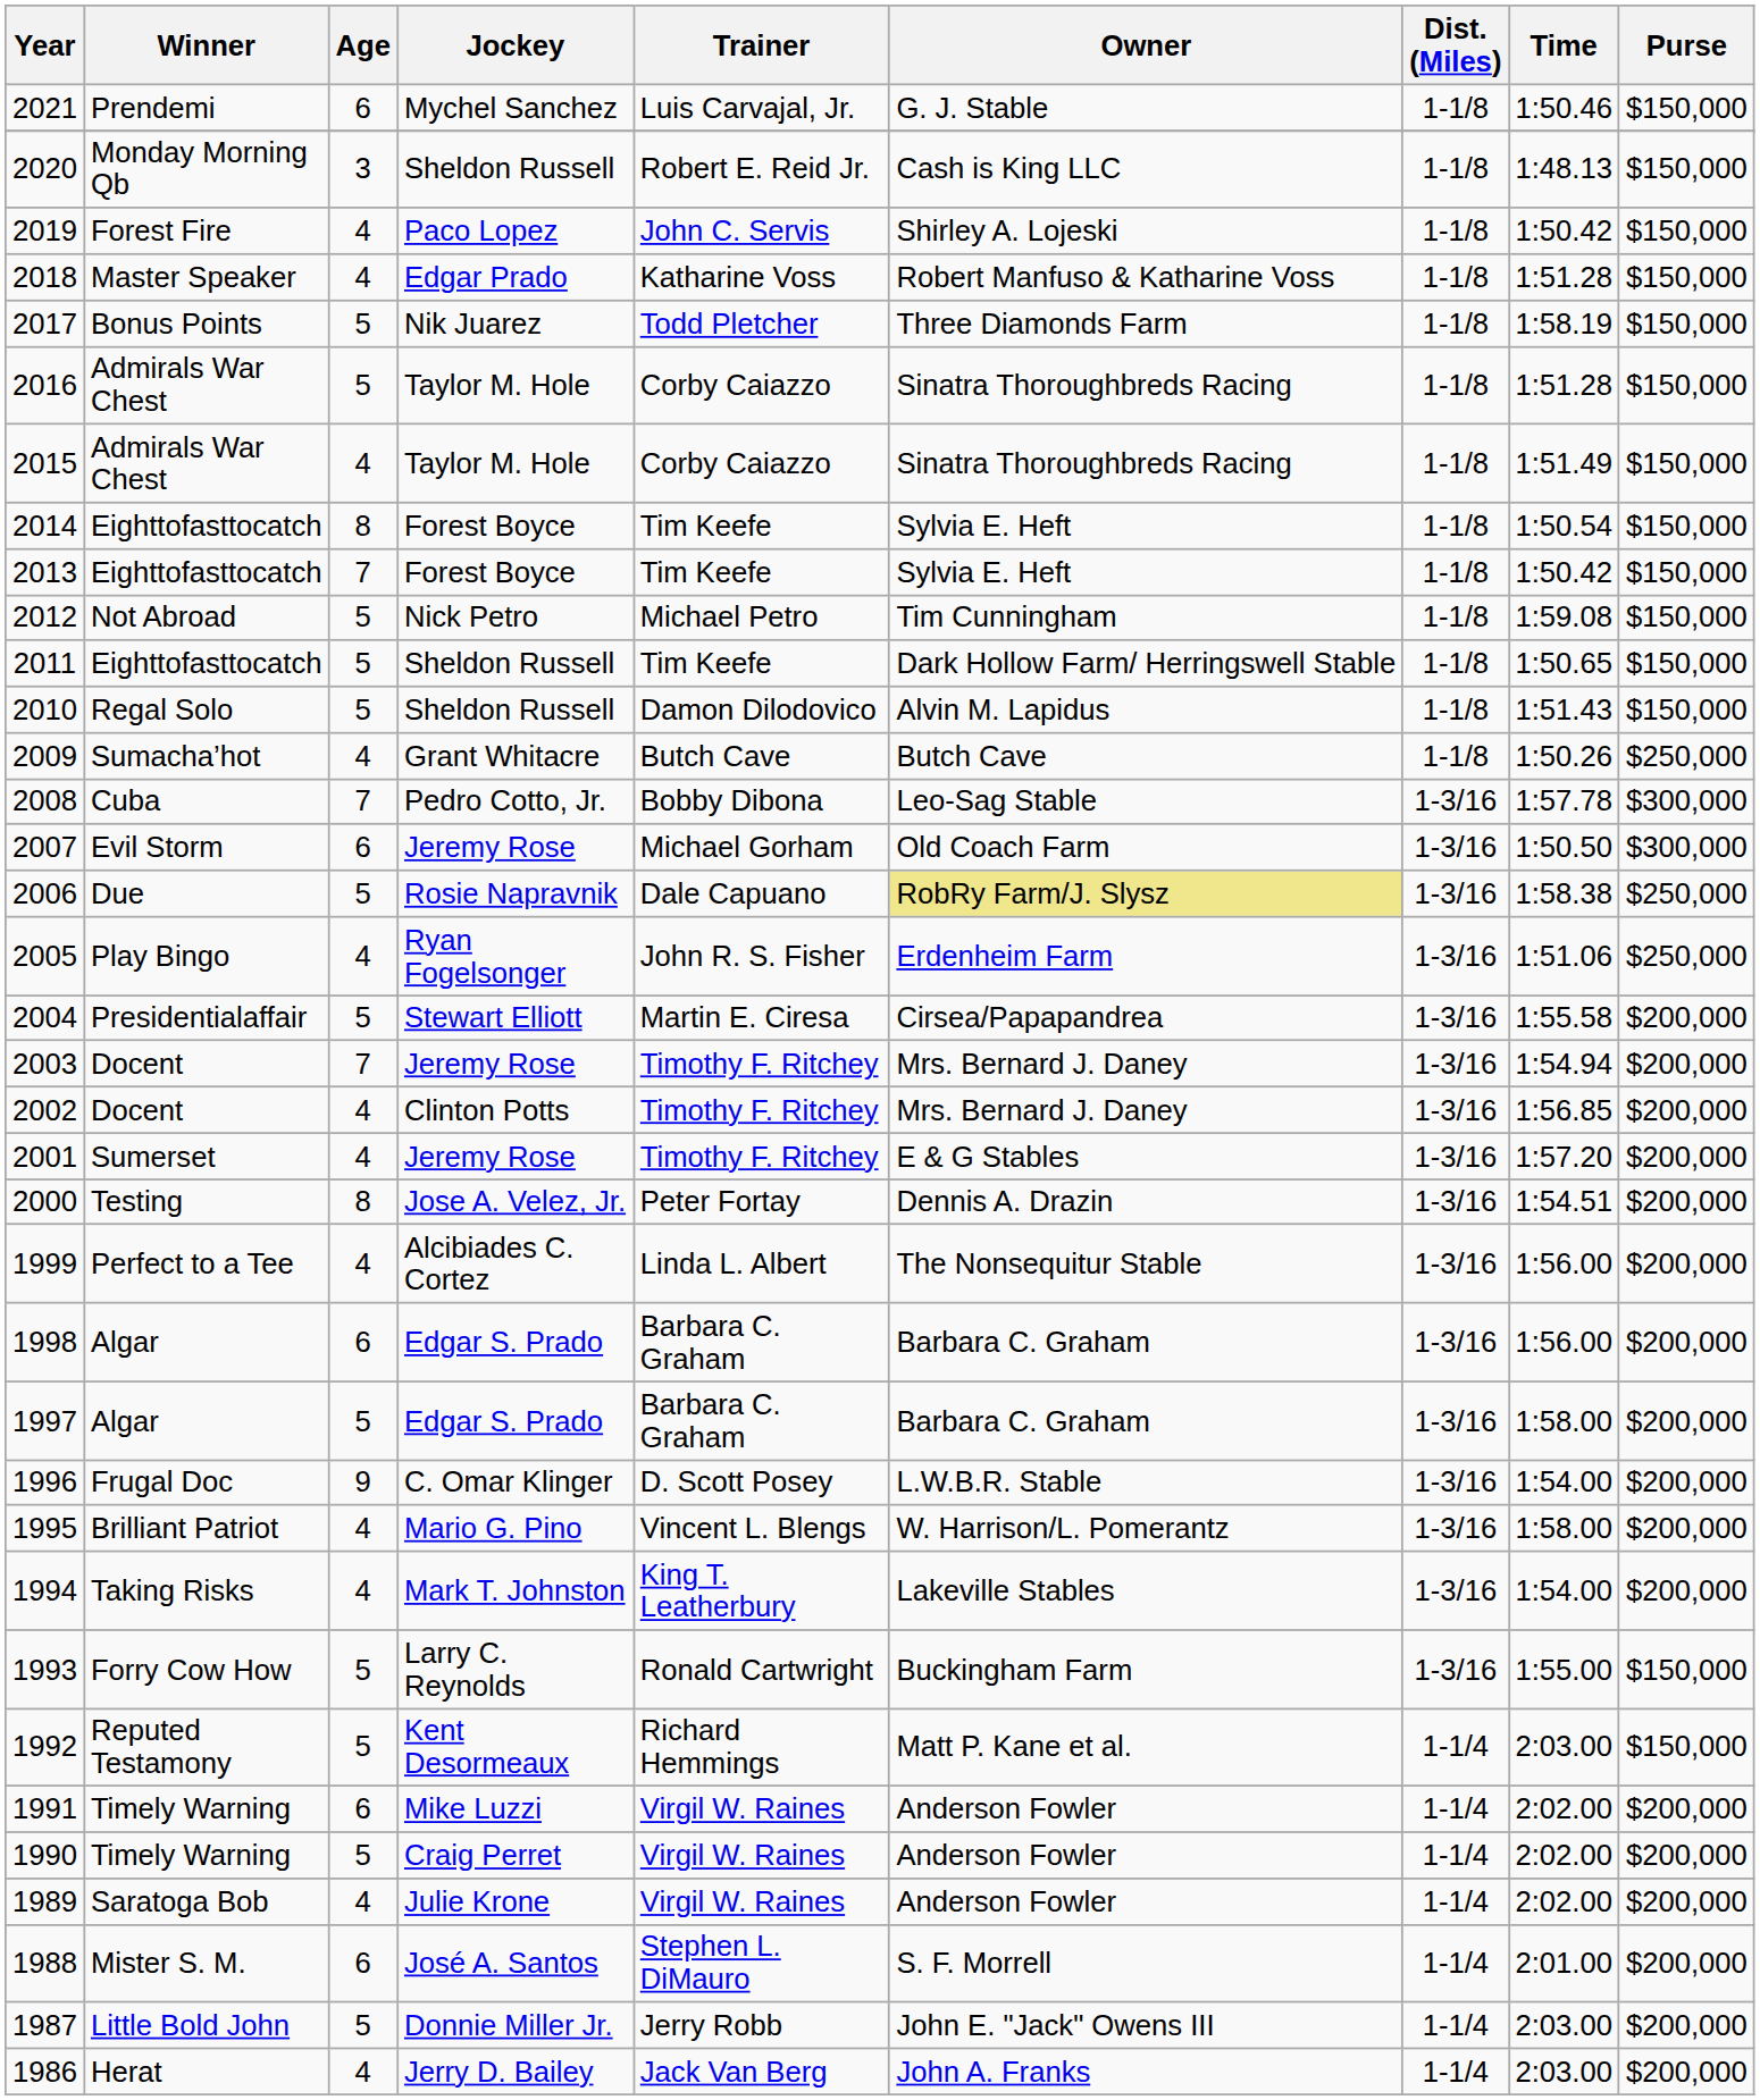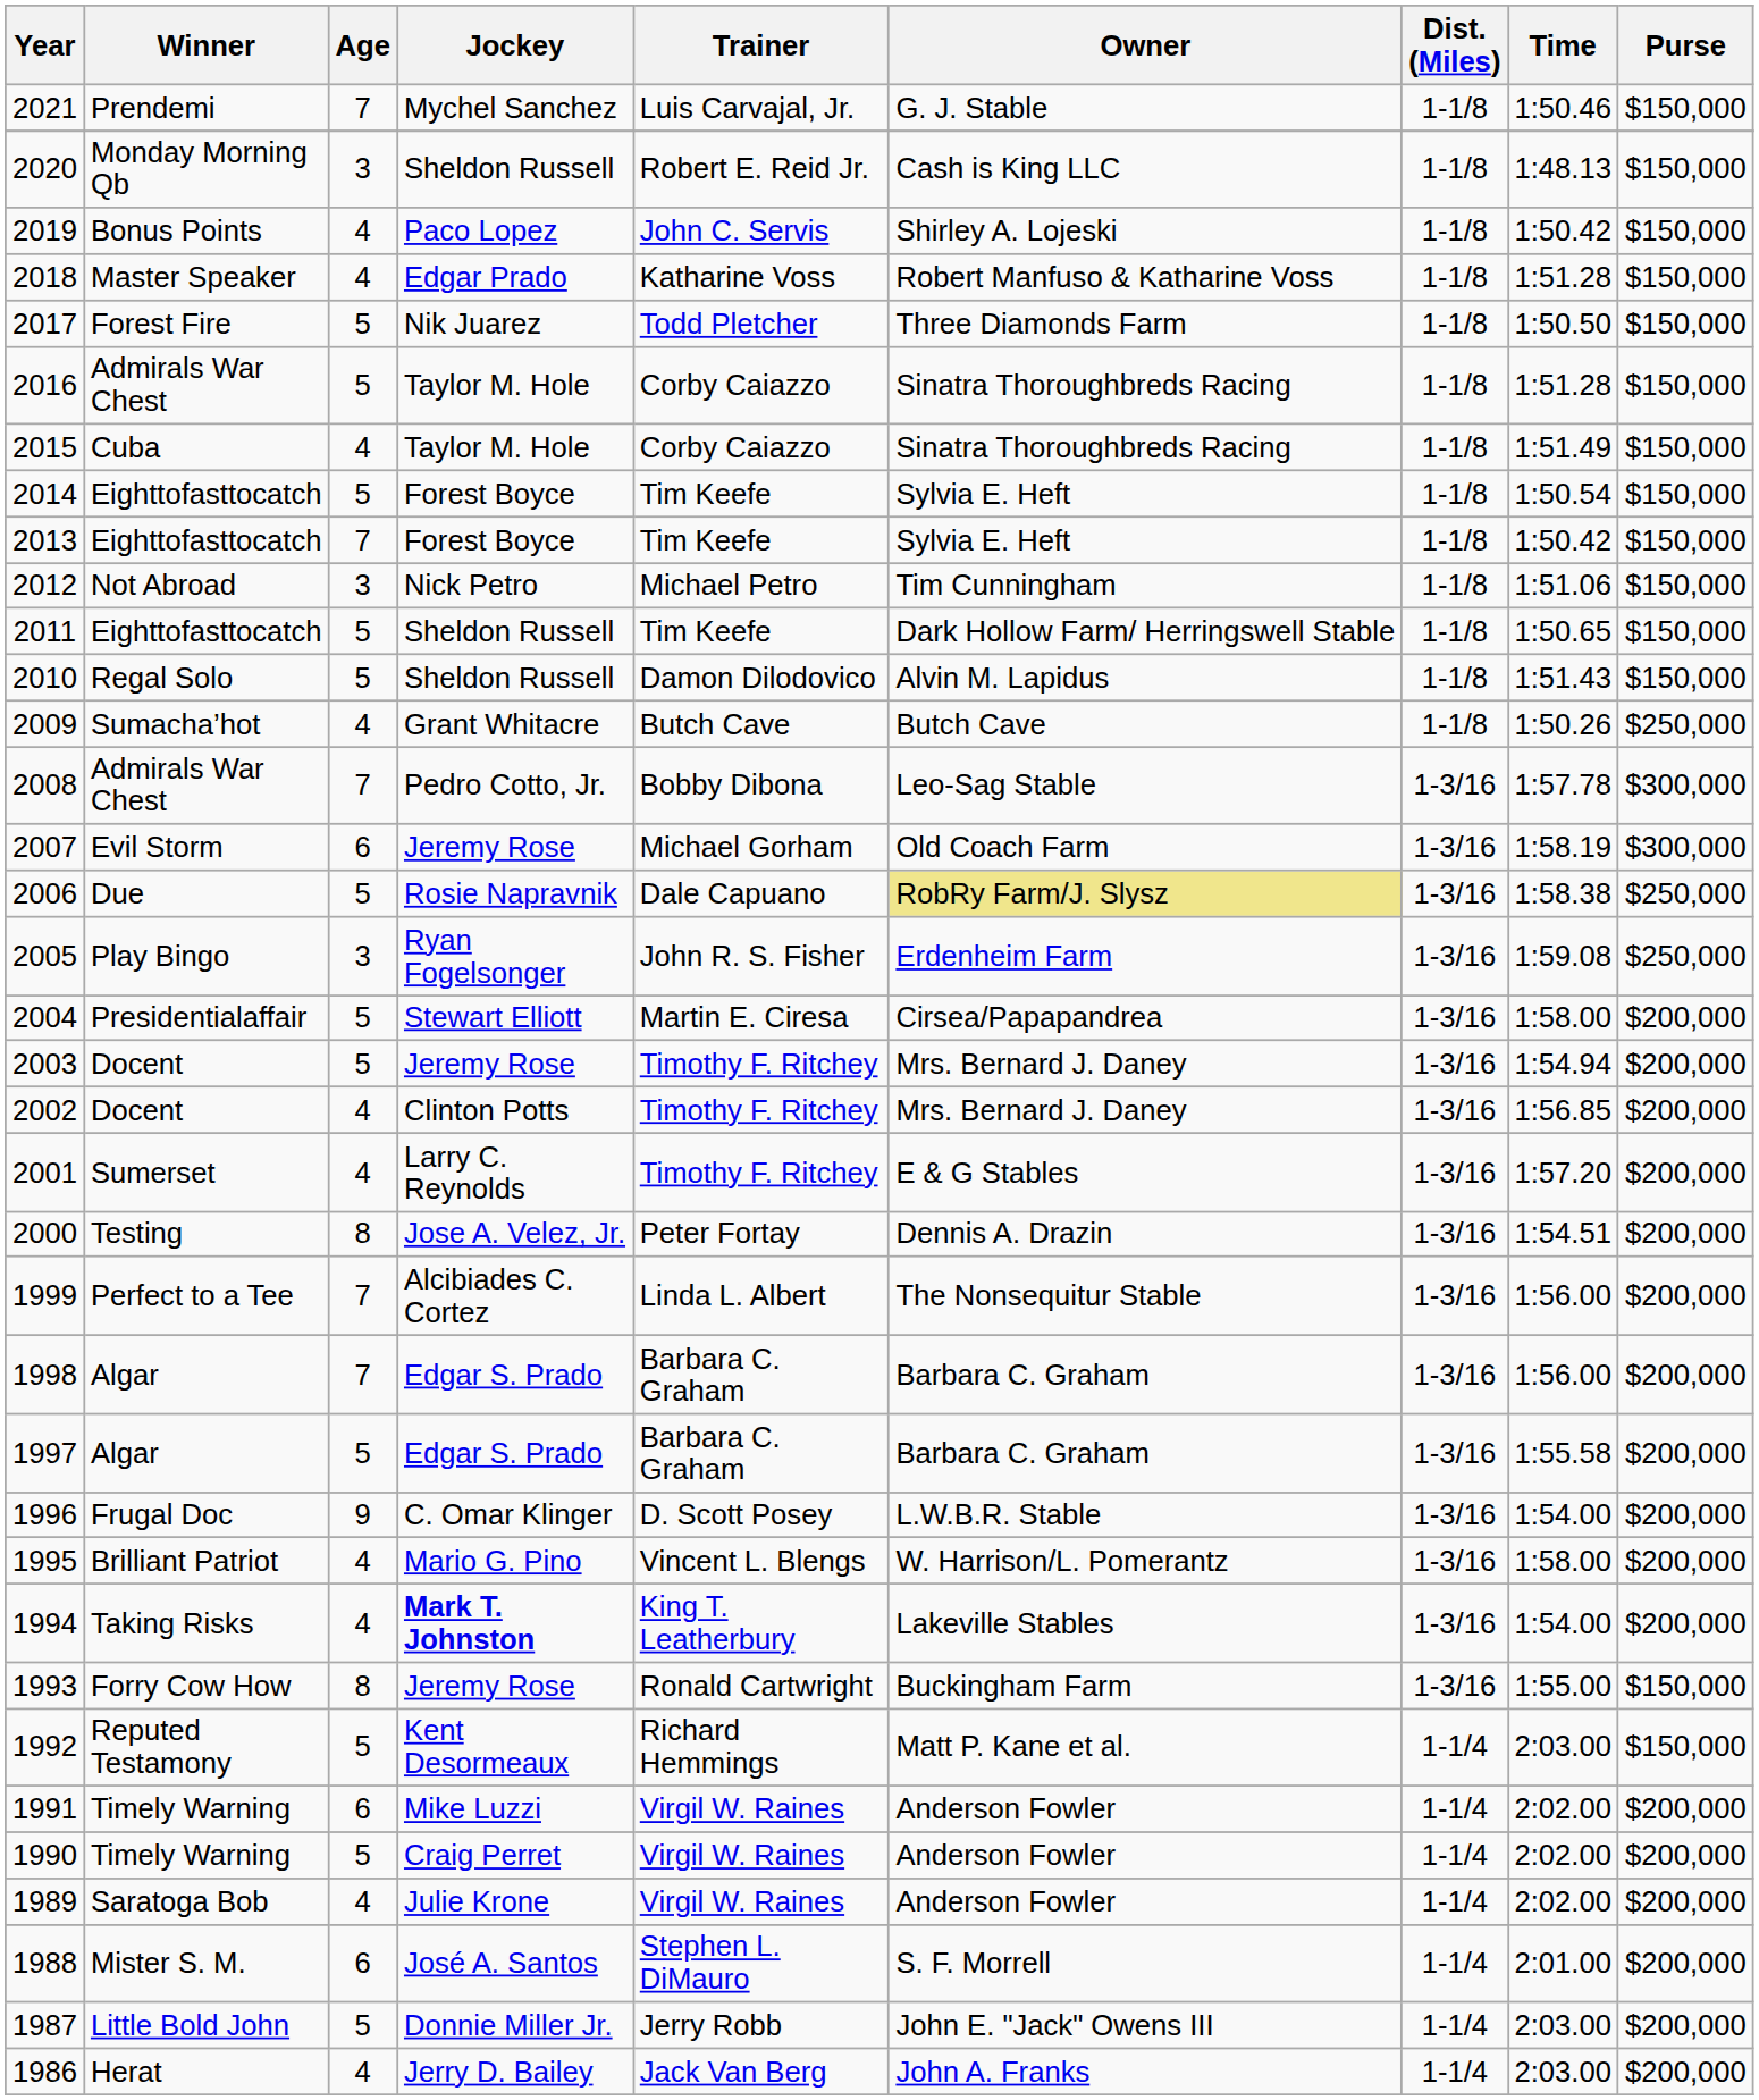 <table class="wikitable sortable" style="font-size:90%">
 <tr>
 <th style="width:30px">Year<br></th>
 <th style="width:110px">Winner<br></th>
 <th style="width:20px">Age<br></th>
 <th style="width:110px">Jockey<br></th>
 <th style="width:120px">Trainer<br></th>
 <th>Owner<br></th>
 <th style="width:25px">Dist.<br> <span>(<a href='#'>Miles</a>)</span></th>
 <th style="width:25px">Time<br></th>
 <th style="width:25px">Purse</th>
 </tr>
 <tr>
 <td align=center>2021</td>
 <td>Prendemi</td>
-<td align=center>6</td>
+<td align=center>7</td>
 <td>Mychel Sanchez</td>
 <td>Luis Carvajal, Jr.</td>
 <td>G. J. Stable</td>
 <td align=center>1-1/8</td>
 <td align=center>1:50.46</td>
 <td align=center>$150,000</td>
 </tr>
 <tr>
 </tr>
 <tr>
 <td align=center>2020</td>
 <td>Monday Morning Qb</td>
 <td align=center>3</td>
 <td>Sheldon Russell</td>
 <td>Robert E. Reid Jr.</td>
 <td>Cash is King LLC</td>
 <td align=center>1-1/8</td>
 <td align=center>1:48.13</td>
 <td align=center>$150,000</td>
 </tr>
 <tr>
 <td align=center>2019</td>
-<td>Forest Fire</td>
+<td>Bonus Points</td>
 <td align=center>4</td>
 <td><a href='#'>Paco Lopez</a></td>
 <td><a href='#'>John C. Servis</a></td>
 <td>Shirley A. Lojeski</td>
 <td align=center>1-1/8</td>
 <td align=center>1:50.42</td>
 <td align=center>$150,000</td>
 </tr>
 <tr>
 <td align=center>2018</td>
 <td>Master Speaker</td>
 <td align=center>4</td>
 <td><a href='#'>Edgar Prado</a></td>
 <td>Katharine Voss</td>
 <td>Robert Manfuso & Katharine Voss</td>
 <td align=center>1-1/8</td>
 <td align=center>1:51.28</td>
 <td align=center>$150,000</td>
 </tr>
 <tr>
 <td align=center>2017</td>
-<td>Bonus Points</td>
+<td>Forest Fire</td>
 <td align=center>5</td>
 <td>Nik Juarez</td>
 <td><a href='#'>Todd Pletcher</a></td>
 <td>Three Diamonds Farm</td>
 <td align=center>1-1/8</td>
-<td align=center>1:58.19</td>
+<td align=center>1:50.50</td>
 <td align=center>$150,000</td>
 </tr>
 <tr>
 <td align=center>2016</td>
 <td>Admirals War Chest</td>
 <td align=center>5</td>
 <td>Taylor M. Hole</td>
 <td>Corby Caiazzo</td>
 <td>Sinatra Thoroughbreds Racing</td>
 <td align=center>1-1/8</td>
 <td align=center>1:51.28</td>
 <td align=center>$150,000</td>
 </tr>
 <tr>
 <td align=center>2015</td>
-<td>Admirals War Chest</td>
+<td>Cuba</td>
 <td align=center>4</td>
 <td>Taylor M. Hole</td>
 <td>Corby Caiazzo</td>
 <td>Sinatra Thoroughbreds Racing</td>
 <td align=center>1-1/8</td>
 <td align=center>1:51.49</td>
 <td align=center>$150,000</td>
 </tr>
 <tr>
 <td align=center>2014</td>
 <td>Eighttofasttocatch</td>
-<td align=center>8</td>
+<td align=center>5</td>
 <td>Forest Boyce</td>
 <td>Tim Keefe</td>
 <td>Sylvia E. Heft</td>
 <td align=center>1-1/8</td>
 <td align=center>1:50.54</td>
 <td align=center>$150,000</td>
 </tr>
 <tr>
 <td align=center>2013</td>
 <td>Eighttofasttocatch</td>
 <td align=center>7</td>
 <td>Forest Boyce</td>
 <td>Tim Keefe</td>
 <td>Sylvia E. Heft</td>
 <td align=center>1-1/8</td>
 <td align=center>1:50.42</td>
 <td align=center>$150,000</td>
 </tr>
 <tr>
 <td align=center>2012</td>
 <td>Not Abroad</td>
-<td align=center>5</td>
+<td align=center>3</td>
 <td>Nick Petro</td>
 <td>Michael Petro</td>
 <td>Tim Cunningham</td>
 <td align=center>1-1/8</td>
-<td align=center>1:59.08</td>
+<td align=center>1:51.06</td>
 <td align=center>$150,000</td>
 </tr>
 <tr>
 <td align=center>2011</td>
 <td>Eighttofasttocatch</td>
 <td align=center>5</td>
 <td>Sheldon Russell</td>
 <td>Tim Keefe</td>
 <td>Dark Hollow Farm/ Herringswell Stable</td>
 <td align=center>1-1/8</td>
 <td align=center>1:50.65</td>
 <td align=center>$150,000</td>
 </tr>
 <tr>
 <td align=center>2010</td>
 <td>Regal Solo</td>
 <td align=center>5</td>
 <td>Sheldon Russell</td>
 <td>Damon Dilodovico</td>
 <td>Alvin M. Lapidus</td>
 <td align=center>1-1/8</td>
 <td align=center>1:51.43</td>
 <td align=center>$150,000</td>
 </tr>
 <tr>
 <td align=center>2009</td>
 <td>Sumacha’hot</td>
 <td align=center>4</td>
 <td>Grant Whitacre</td>
 <td>Butch Cave</td>
 <td>Butch Cave</td>
 <td align=center>1-1/8</td>
 <td align=center>1:50.26</td>
 <td align=center>$250,000</td>
 </tr>
 <tr>
 <td align=center>2008</td>
-<td>Cuba</td>
+<td>Admirals War Chest</td>
 <td align=center>7</td>
 <td>Pedro Cotto, Jr.</td>
 <td>Bobby Dibona</td>
 <td>Leo-Sag Stable</td>
 <td align=center>1-3/16</td>
 <td align=center>1:57.78</td>
 <td align=center>$300,000</td>
 </tr>
 <tr>
 <td align=center>2007</td>
 <td>Evil Storm</td>
 <td align=center>6</td>
 <td><a href='#'>Jeremy Rose</a></td>
 <td>Michael Gorham</td>
 <td>Old Coach Farm</td>
 <td align=center>1-3/16</td>
-<td align=center>1:50.50</td>
+<td align=center>1:58.19</td>
 <td align=center>$300,000</td>
 </tr>
 <tr>
 <td align=center>2006</td>
 <td>Due</td>
 <td align=center>5</td>
 <td><a href='#'>Rosie Napravnik</a></td>
 <td>Dale Capuano</td>
 <td style="background: khaki;">RobRy Farm/J. Slysz</td>
 <td align=center>1-3/16</td>
 <td align=center>1:58.38</td>
 <td align=center>$250,000</td>
 </tr>
 <tr>
 <td align=center>2005</td>
 <td>Play Bingo</td>
-<td align=center>4</td>
+<td align=center>3</td>
 <td><a href='#'>Ryan Fogelsonger</a></td>
 <td>John R. S. Fisher</td>
 <td><a href='#'>Erdenheim Farm</a></td>
 <td align=center>1-3/16</td>
-<td align=center>1:51.06</td>
+<td align=center>1:59.08</td>
 <td align=center>$250,000</td>
 </tr>
 <tr>
 <td align=center>2004</td>
 <td>Presidentialaffair</td>
 <td align=center>5</td>
 <td><a href='#'>Stewart Elliott</a></td>
 <td>Martin E. Ciresa</td>
 <td>Cirsea/Papapandrea</td>
 <td align=center>1-3/16</td>
-<td align=center>1:55.58</td>
+<td align=center>1:58.00</td>
 <td align=center>$200,000</td>
 </tr>
 <tr>
 <td align=center>2003</td>
 <td>Docent</td>
-<td align=center>7</td>
+<td align=center>5</td>
 <td><a href='#'>Jeremy Rose</a></td>
 <td><a href='#'>Timothy F. Ritchey</a></td>
 <td>Mrs. Bernard J. Daney</td>
 <td align=center>1-3/16</td>
 <td align=center>1:54.94</td>
 <td align=center>$200,000</td>
 </tr>
 <tr>
 <td align=center>2002</td>
 <td>Docent</td>
 <td align=center>4</td>
 <td>Clinton Potts</td>
 <td><a href='#'>Timothy F. Ritchey</a></td>
 <td>Mrs. Bernard J. Daney</td>
 <td align=center>1-3/16</td>
 <td align=center>1:56.85</td>
 <td align=center>$200,000</td>
 </tr>
 <tr>
 <td align=center>2001</td>
 <td>Sumerset</td>
 <td align=center>4</td>
-<td><a href='#'>Jeremy Rose</a></td>
+<td>Larry C. Reynolds</td>
 <td><a href='#'>Timothy F. Ritchey</a></td>
 <td>E & G Stables</td>
 <td align=center>1-3/16</td>
 <td align=center>1:57.20</td>
 <td align=center>$200,000</td>
 </tr>
 <tr>
 <td align=center>2000</td>
 <td>Testing</td>
 <td align=center>8</td>
 <td><a href='#'>Jose A. Velez, Jr.</a></td>
 <td>Peter Fortay</td>
 <td>Dennis A. Drazin</td>
 <td align=center>1-3/16</td>
 <td align=center>1:54.51</td>
 <td align=center>$200,000</td>
 </tr>
 <tr>
 <td align=center>1999</td>
 <td>Perfect to a Tee</td>
-<td align=center>4</td>
+<td align=center>7</td>
 <td>Alcibiades C. Cortez</td>
 <td>Linda L. Albert</td>
 <td>The Nonsequitur Stable</td>
 <td align=center>1-3/16</td>
 <td align=center>1:56.00</td>
 <td align=center>$200,000</td>
 </tr>
 <tr>
 <td align=center>1998</td>
 <td>Algar</td>
-<td align=center>6</td>
+<td align=center>7</td>
 <td><a href='#'>Edgar S. Prado</a></td>
 <td>Barbara C. Graham</td>
 <td>Barbara C. Graham</td>
 <td align=center>1-3/16</td>
 <td align=center>1:56.00</td>
 <td align=center>$200,000</td>
 </tr>
 <tr>
 <td align=center>1997</td>
 <td>Algar</td>
 <td align=center>5</td>
 <td><a href='#'>Edgar S. Prado</a></td>
 <td>Barbara C. Graham</td>
 <td>Barbara C. Graham</td>
 <td align=center>1-3/16</td>
-<td align=center>1:58.00</td>
+<td align=center>1:55.58</td>
 <td align=center>$200,000</td>
 </tr>
 <tr>
 <td align=center>1996</td>
 <td>Frugal Doc</td>
 <td align=center>9</td>
 <td>C. Omar Klinger</td>
 <td>D. Scott Posey</td>
 <td>L.W.B.R. Stable</td>
 <td align=center>1-3/16</td>
 <td align=center>1:54.00</td>
 <td align=center>$200,000</td>
 </tr>
 <tr>
 <td align=center>1995</td>
 <td>Brilliant Patriot</td>
 <td align=center>4</td>
 <td><a href='#'>Mario G. Pino</a></td>
 <td>Vincent L. Blengs</td>
 <td>W. Harrison/L. Pomerantz</td>
 <td align=center>1-3/16</td>
 <td align=center>1:58.00</td>
 <td align=center>$200,000</td>
 </tr>
 <tr>
 <td align=center>1994</td>
 <td>Taking Risks</td>
 <td align=center>4</td>
-<td><a href='#'>Mark T. Johnston</a></td>
+<td><strong><a href='#'>Mark T. Johnston</a></strong></td>
 <td><a href='#'>King T. Leatherbury</a></td>
 <td>Lakeville Stables</td>
 <td align=center>1-3/16</td>
 <td align=center>1:54.00</td>
 <td align=center>$200,000</td>
 </tr>
 <tr>
 <td align=center>1993</td>
 <td>Forry Cow How</td>
-<td align=center>5</td>
-<td>Larry C. Reynolds</td>
+<td align=center>8</td>
+<td><a href='#'>Jeremy Rose</a></td>
 <td>Ronald Cartwright</td>
 <td>Buckingham Farm</td>
 <td align=center>1-3/16</td>
 <td align=center>1:55.00</td>
 <td align=center>$150,000</td>
 </tr>
 <tr>
 <td align=center>1992</td>
 <td>Reputed Testamony</td>
 <td align=center>5</td>
 <td><a href='#'>Kent Desormeaux</a></td>
 <td>Richard Hemmings</td>
 <td>Matt P. Kane et al.</td>
 <td align=center>1-1/4</td>
 <td align=center>2:03.00</td>
 <td align=center>$150,000</td>
 </tr>
 <tr>
 <td align=center>1991</td>
 <td>Timely Warning</td>
 <td align=center>6</td>
 <td><a href='#'>Mike Luzzi</a></td>
 <td><a href='#'>Virgil W. Raines</a></td>
 <td>Anderson Fowler</td>
 <td align=center>1-1/4</td>
 <td align=center>2:02.00</td>
 <td align=center>$200,000</td>
 </tr>
 <tr>
 <td align=center>1990</td>
 <td>Timely Warning</td>
 <td align=center>5</td>
 <td><a href='#'>Craig Perret</a></td>
 <td><a href='#'>Virgil W. Raines</a></td>
 <td>Anderson Fowler</td>
 <td align=center>1-1/4</td>
 <td align=center>2:02.00</td>
 <td align=center>$200,000</td>
 </tr>
 <tr>
 <td align=center>1989</td>
 <td>Saratoga Bob</td>
 <td align=center>4</td>
 <td><a href='#'>Julie Krone</a></td>
 <td><a href='#'>Virgil W. Raines</a></td>
 <td>Anderson Fowler</td>
 <td align=center>1-1/4</td>
 <td align=center>2:02.00</td>
 <td align=center>$200,000</td>
 </tr>
 <tr>
 <td align=center>1988</td>
 <td>Mister S. M.</td>
 <td align=center>6</td>
 <td><a href='#'>José A. Santos</a></td>
 <td><a href='#'>Stephen L. DiMauro</a></td>
 <td>S. F. Morrell</td>
 <td align=center>1-1/4</td>
 <td align=center>2:01.00</td>
 <td align=center>$200,000</td>
 </tr>
 <tr>
 <td align=center>1987</td>
 <td><a href='#'>Little Bold John</a></td>
 <td align=center>5</td>
 <td><a href='#'>Donnie Miller Jr.</a></td>
 <td>Jerry Robb</td>
 <td>John E. "Jack" Owens III</td>
 <td align=center>1-1/4</td>
 <td align=center>2:03.00</td>
 <td align=center>$200,000</td>
 </tr>
 <tr>
 <td align=center>1986</td>
 <td>Herat</td>
 <td align=center>4</td>
 <td><a href='#'>Jerry D. Bailey</a></td>
 <td><a href='#'>Jack Van Berg</a></td>
 <td><a href='#'>John A. Franks</a></td>
 <td align=center>1-1/4</td>
 <td align=center>2:03.00</td>
 <td align=center>$200,000</td>
 </tr>
 <tr>
 </tr>
 </table>
